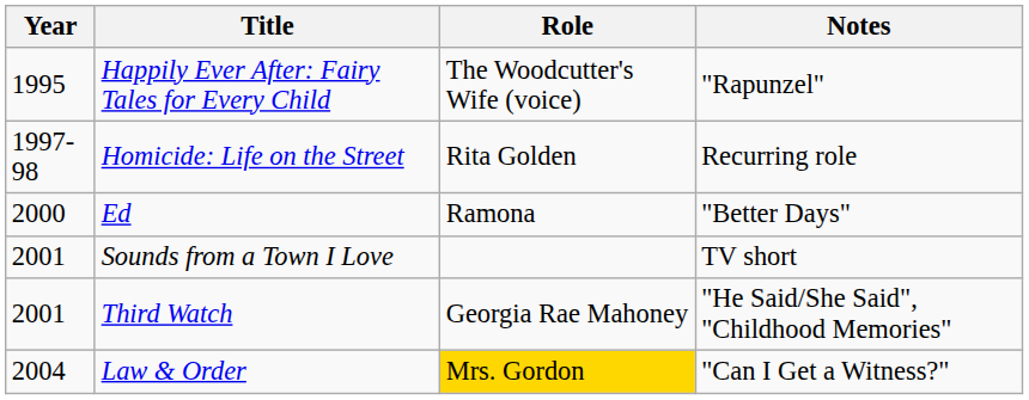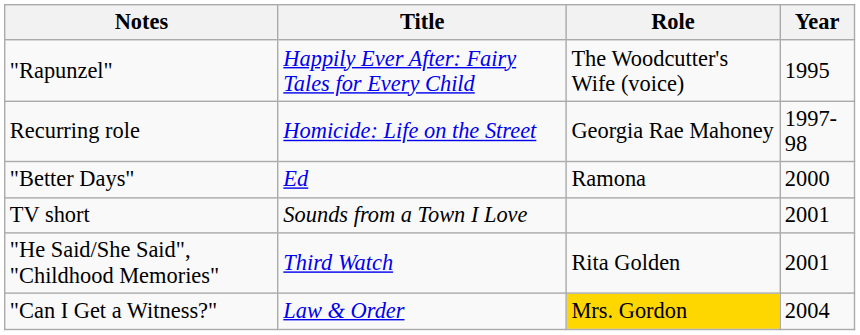 <table class="wikitable sortable">
 <tr>
-<th>Year</th>
+<th class="unsortable">Notes</th>
 <th>Title</th>
 <th>Role</th>
-<th class="unsortable">Notes</th>
+<th>Year</th>
 </tr>
 <tr>
-<td>1995</td>
+<td>"Rapunzel"</td>
 <td><em><a href='#'>Happily Ever After: Fairy Tales for Every Child</a></em></td>
 <td>The Woodcutter's Wife (voice)</td>
-<td>"Rapunzel"</td>
+<td>1995</td>
 </tr>
 <tr>
+<td>Recurring role</td>
+<td><em><a href='#'>Homicide: Life on the Street</a></em></td>
+<td>Georgia Rae Mahoney</td>
 <td>1997-98</td>
-<td><em><a href='#'>Homicide: Life on the Street</a></em></td>
-<td>Rita Golden</td>
-<td>Recurring role</td>
 </tr>
 <tr>
-<td>2000</td>
+<td>"Better Days"</td>
 <td><em><a href='#'>Ed</a></em></td>
 <td>Ramona</td>
-<td>"Better Days"</td>
+<td>2000</td>
 </tr>
 <tr>
-<td>2001</td>
+<td>TV short</td>
 <td><em>Sounds from a Town I Love</em></td>
 <td></td>
-<td>TV short</td>
+<td>2001</td>
 </tr>
 <tr>
+<td>"He Said/She Said", "Childhood Memories"</td>
+<td><em><a href='#'>Third Watch</a></em></td>
+<td>Rita Golden</td>
 <td>2001</td>
-<td><em><a href='#'>Third Watch</a></em></td>
-<td>Georgia Rae Mahoney</td>
-<td>"He Said/She Said", "Childhood Memories"</td>
 </tr>
 <tr>
-<td>2004</td>
+<td>"Can I Get a Witness?"</td>
 <td><em><a href='#'>Law & Order</a></em></td>
 <td style="background: gold;">Mrs. Gordon</td>
-<td>"Can I Get a Witness?"</td>
+<td>2004</td>
 </tr>
 </table>
